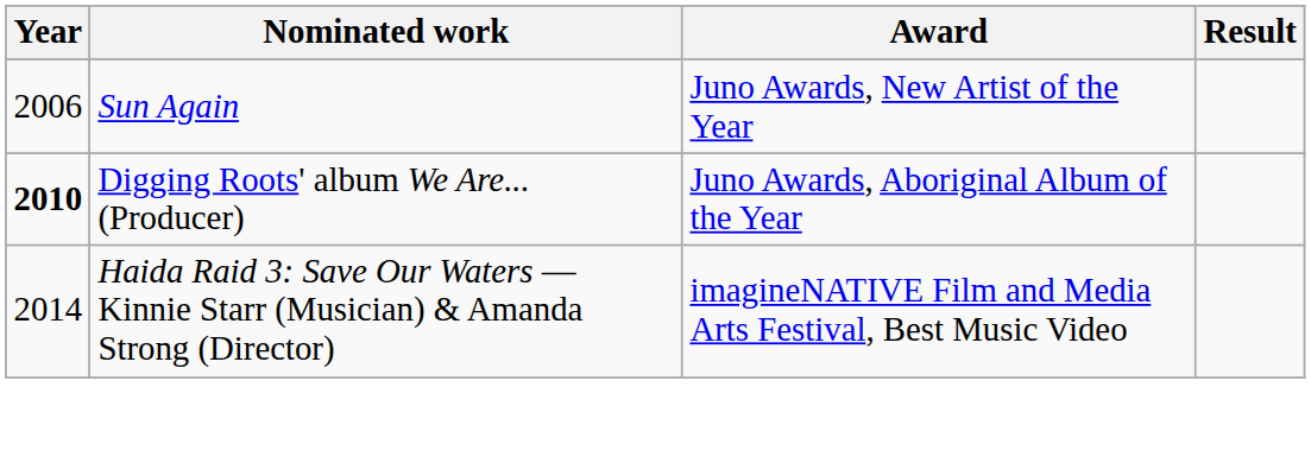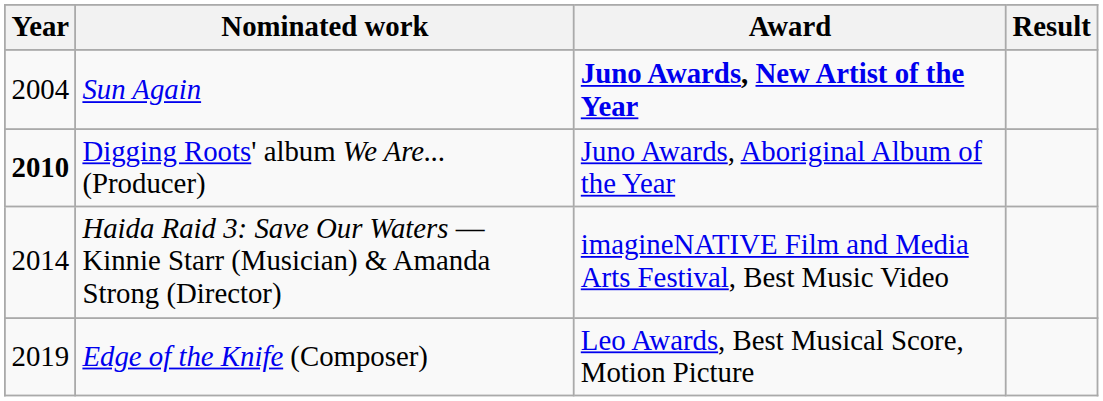 <table class="wikitable">
 <tr>
 <th>Year</th>
 <th>Nominated work</th>
 <th>Award</th>
 <th>Result</th>
 </tr>
 <tr>
-<td>2006</td>
+<td>2004</td>
 <td><em><a href='#'>Sun Again</a></em></td>
-<td><a href='#'>Juno Awards</a>, <a href='#'>New Artist of the Year</a></td>
+<td><strong><a href='#'>Juno Awards</a>, <a href='#'>New Artist of the Year</a></strong></td>
 <td></td>
 </tr>
 <tr>
 <td><strong>2010</strong></td>
 <td><a href='#'>Digging Roots</a>' album <em>We Are...</em> (Producer)</td>
 <td><a href='#'>Juno Awards</a>, <a href='#'>Aboriginal Album of the Year</a></td>
 <td></td>
 </tr>
 <tr>
 <td>2014</td>
 <td><em>Haida Raid 3: Save Our Waters</em> — Kinnie Starr (Musician) & Amanda Strong (Director)</td>
 <td><a href='#'>imagineNATIVE Film and Media Arts Festival</a>, Best Music Video</td>
 <td></td>
 </tr>
+<tr>
+<td>2019</td>
+<td><em><a href='#'>Edge of the Knife</a></em> (Composer)</td>
+<td><a href='#'>Leo Awards</a>, Best Musical Score, Motion Picture</td>
+<td></td>
+</tr>
 </table>
